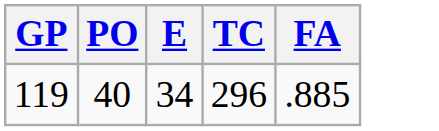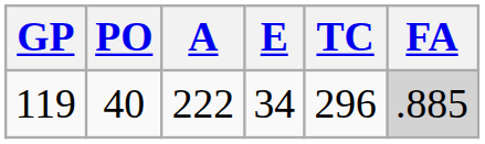 <table class="wikitable">
 <tr>
 <th><a href='#'>GP</a></th>
 <th><a href='#'>PO</a></th>
+<th><a href='#'>A</a></th>
 <th><a href='#'>E</a></th>
 <th><a href='#'>TC</a></th>
 <th><a href='#'>FA</a></th>
 </tr>
 <tr align=center>
 <td>119</td>
 <td>40</td>
+<td>222</td>
 <td>34</td>
 <td>296</td>
-<td>.885</td>
+<td style="background: lightgrey;">.885</td>
 </tr>
 </table>
